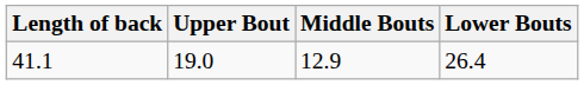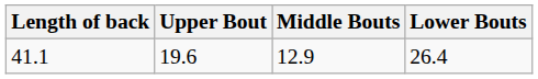 <table class="wikitable" style="Margin:auto">
 <tr>
 <th>Length of back</th>
 <th>Upper Bout</th>
 <th>Middle Bouts</th>
 <th>Lower Bouts</th>
 </tr>
 <tr>
 <td>41.1</td>
-<td>19.0</td>
+<td>19.6</td>
 <td>12.9</td>
 <td>26.4</td>
 </tr>
 </table>
